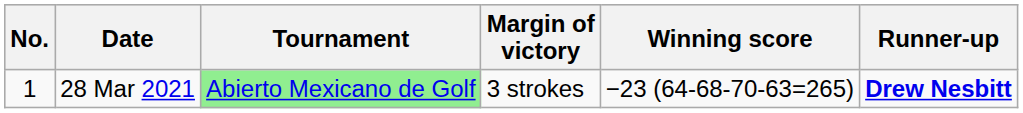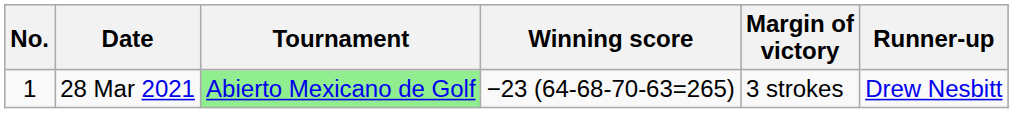 <table class="wikitable" style="font-size:95%;">
 <tr>
 <th>No.</th>
 <th>Date</th>
 <th>Tournament</th>
+<th>Winning score</th>
 <th>Margin of<br>victory</th>
-<th>Winning score</th>
 <th>Runner-up</th>
 </tr>
 <tr>
 <td align=center>1</td>
 <td align=right>28 Mar <a href='#'>2021</a></td>
 <td style="background: lightgreen;"><a href='#'>Abierto Mexicano de Golf</a></td>
+<td>−23 (64-68-70-63=265)</td>
 <td>3 strokes</td>
-<td>−23 (64-68-70-63=265)</td>
-<td><strong> <a href='#'>Drew Nesbitt</a></strong></td>
+<td> <a href='#'>Drew Nesbitt</a></td>
 </tr>
 </table>
